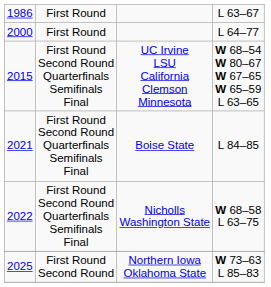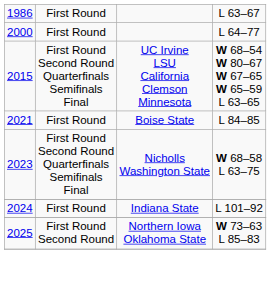 <table class="wikitable">
 <tr align="center">
 <td><a href='#'>1986</a></td>
 <td>First Round</td>
 <td></td>
 <td>L 63–67</td>
 </tr>
 <tr align="center">
 <td><a href='#'>2000</a></td>
 <td>First Round</td>
 <td></td>
 <td>L 64–77</td>
 </tr>
 <tr align="center">
 <td><a href='#'>2015</a></td>
 <td>First Round<br>Second Round<br>Quarterfinals<br>Semifinals<br>Final</td>
 <td><a href='#'>UC Irvine</a><br><a href='#'>LSU</a><br><a href='#'>California</a><br><a href='#'>Clemson</a><br><a href='#'>Minnesota</a></td>
 <td><strong>W</strong> 68–54 <br><strong>W</strong> 80–67 <br><strong>W</strong> 67–65<br><strong>W</strong> 65–59<br>L 63–65</td>
 </tr>
 <tr align="center">
 <td><a href='#'>2021</a></td>
-<td>First Round<br>Second Round<br>Quarterfinals<br>Semifinals<br>Final</td>
+<td>First Round</td>
 <td><a href='#'>Boise State</a></td>
 <td>L 84–85</td>
 </tr>
 <tr align="center">
-<td><a href='#'>2022</a></td>
+<td><a href='#'>2023</a></td>
 <td>First Round<br>Second Round<br>Quarterfinals<br>Semifinals<br>Final</td>
 <td><a href='#'>Nicholls</a><br><a href='#'>Washington State</a></td>
 <td><strong>W</strong> 68–58 <br>L 63–75</td>
 </tr>
 <tr>
+</tr>
+<tr align="center">
+<td><a href='#'>2024</a></td>
+<td>First Round</td>
+<td><a href='#'>Indiana State</a></td>
+<td>L 101–92</td>
 </tr>
 <tr>
 </tr>
 <tr align="center">
 <td><a href='#'>2025</a></td>
 <td>First Round<br>Second Round</td>
 <td><a href='#'>Northern Iowa</a><br><a href='#'>Oklahoma State</a></td>
 <td><strong>W</strong> 73–63 <br>L 85–83</td>
 </tr>
 <tr>
 </tr>
 </table>
